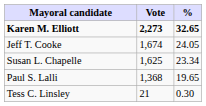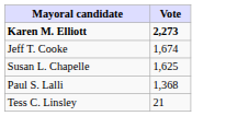 <table class="wikitable">
 <tr>
 <th style="background:#ddf;" width="200px">Mayoral candidate</th>
 <th style="background:#ddf;" width="50px">Vote</th>
-<th style="background:#ddf;" width="30px">%</th>
 </tr>
 <tr>
 <td><strong>Karen M. Elliott</strong></td>
 <td><strong>2,273</strong></td>
-<td><strong>32.65</strong></td>
 </tr>
 <tr>
 <td>Jeff T. Cooke</td>
 <td>1,674</td>
-<td>24.05</td>
 </tr>
 <tr>
 <td>Susan L. Chapelle</td>
 <td>1,625</td>
-<td>23.34</td>
 </tr>
 <tr>
 <td>Paul S. Lalli</td>
 <td>1,368</td>
-<td>19.65</td>
 </tr>
 <tr>
 <td>Tess C. Linsley</td>
 <td>21</td>
-<td>0.30</td>
 </tr>
 </table>
